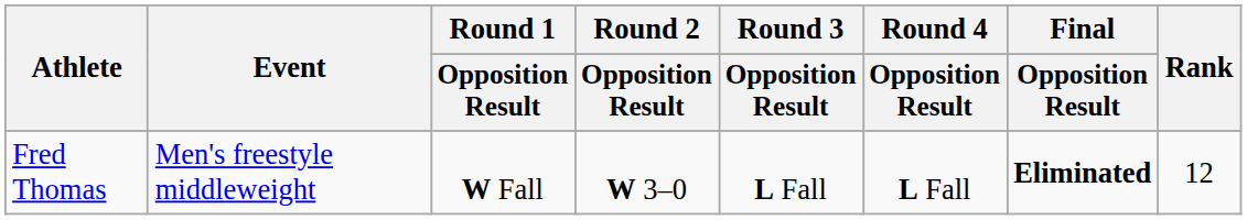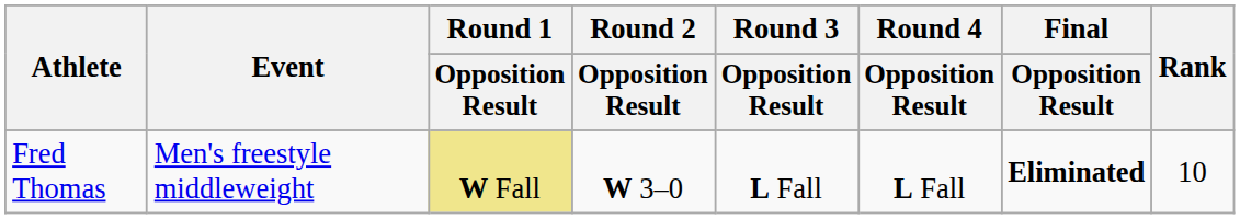 <table class="wikitable" style="font-size:90%;text-align:center;">
 <tr>
 <th rowspan=2>Athlete</th>
 <th rowspan=2>Event</th>
 <th>Round 1</th>
 <th>Round 2</th>
 <th>Round 3</th>
 <th>Round 4</th>
 <th>Final</th>
 <th rowspan=2>Rank</th>
 </tr>
 <tr style="font-size:95%">
 <th>Opposition<br>Result</th>
 <th>Opposition<br>Result</th>
 <th>Opposition<br>Result</th>
 <th>Opposition<br>Result</th>
 <th>Opposition<br>Result</th>
 </tr>
 <tr>
 <td style="text-align:left;"><a href='#'>Fred Thomas</a></td>
 <td style="text-align:left;"><a href='#'>Men's freestyle middleweight</a></td>
-<td><br><strong>W</strong> Fall</td>
+<td style="background: khaki;"><br><strong>W</strong> Fall</td>
 <td><br><strong>W</strong> 3–0</td>
 <td><br><strong>L</strong> Fall</td>
 <td><br><strong>L</strong> Fall</td>
 <td><strong>Eliminated</strong></td>
-<td>12</td>
+<td>10</td>
 </tr>
 </table>
